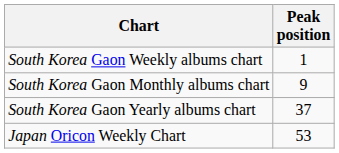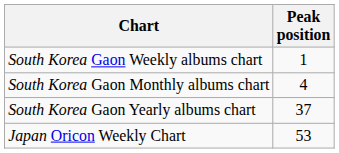 <table class="wikitable" style="text-align:center;">
 <tr>
 <th>Chart</th>
 <th>Peak<br>position</th>
 </tr>
 <tr>
 <td align="left"><em>South Korea</em> <a href='#'>Gaon</a> Weekly albums chart</td>
 <td>1</td>
 </tr>
 <tr>
 <td align="left"><em>South Korea</em> Gaon Monthly albums chart</td>
-<td>9</td>
+<td>4</td>
 </tr>
 <tr>
 <td align="left"><em>South Korea</em> Gaon Yearly albums chart</td>
 <td>37</td>
 </tr>
 <tr>
 <td align="left"><em>Japan</em> <a href='#'>Oricon</a> Weekly Chart</td>
 <td>53</td>
 </tr>
 </table>
